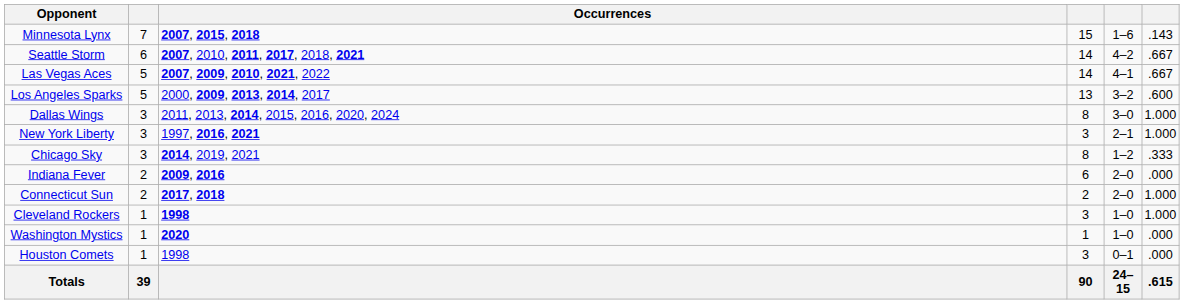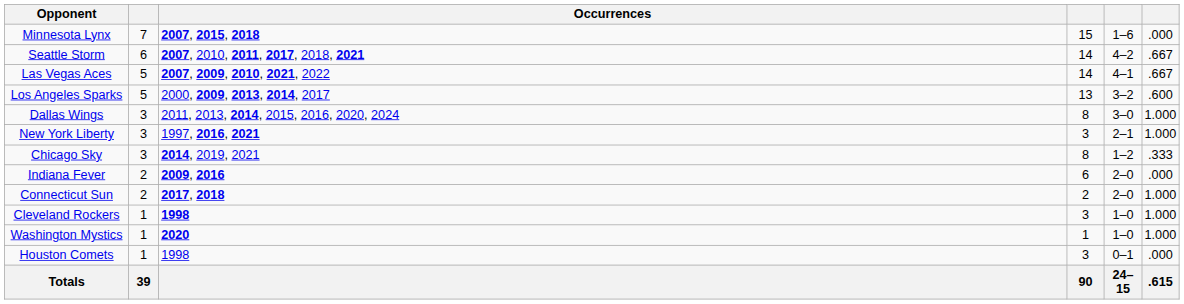 <table class="wikitable sortable" style="text-align: center; width: 75%;">
 <tr>
 <th width="150">Opponent</th>
 <th width="30"></th>
 <th>Occurrences</th>
 <th width="40"></th>
 <th width="40"></th>
 <th width="40"></th>
 </tr>
 <tr>
 <td><a href='#'>Minnesota Lynx</a></td>
 <td>7</td>
 <td align=left><strong><a href='#'>2007</a></strong>, <strong><a href='#'>2015</a></strong>, <strong><a href='#'>2018</a></strong></td>
 <td>15</td>
 <td>1–6</td>
-<td>.143</td>
+<td>.000</td>
 </tr>
 <tr>
 <td><a href='#'>Seattle Storm</a></td>
 <td>6</td>
 <td align=left><strong><a href='#'>2007</a></strong>, <a href='#'>2010</a>, <strong><a href='#'>2011</a></strong>, <strong><a href='#'>2017</a></strong>, <a href='#'>2018</a>, <strong><a href='#'>2021</a></strong></td>
 <td>14</td>
 <td>4–2</td>
 <td>.667</td>
 </tr>
 <tr>
 <td><a href='#'>Las Vegas Aces</a></td>
 <td>5</td>
 <td align="left"><strong><a href='#'>2007</a></strong>, <strong><a href='#'>2009</a></strong>, <strong><a href='#'>2010</a></strong>, <strong><a href='#'>2021</a></strong>, <a href='#'>2022</a></td>
 <td>14</td>
 <td>4–1</td>
 <td>.667</td>
 </tr>
 <tr>
 <td><a href='#'>Los Angeles Sparks</a></td>
 <td>5</td>
 <td align=left><a href='#'>2000</a>, <strong><a href='#'>2009</a></strong>, <strong><a href='#'>2013</a></strong>, <strong><a href='#'>2014</a></strong>, <a href='#'>2017</a></td>
 <td>13</td>
 <td>3–2</td>
 <td>.600</td>
 </tr>
 <tr>
 <td><a href='#'>Dallas Wings</a></td>
 <td>3</td>
 <td align=left><a href='#'>2011</a>, <a href='#'>2013</a>, <strong><a href='#'>2014</a></strong>, <a href='#'>2015</a>, <a href='#'>2016</a>, <a href='#'>2020</a>, <a href='#'>2024</a></td>
 <td>8</td>
 <td>3–0</td>
 <td>1.000</td>
 </tr>
 <tr>
 <td><a href='#'>New York Liberty</a></td>
 <td>3</td>
 <td align=left><a href='#'>1997</a>, <strong><a href='#'>2016</a></strong>, <strong><a href='#'>2021</a></strong></td>
 <td>3</td>
 <td>2–1</td>
 <td>1.000</td>
 </tr>
 <tr>
 <td><a href='#'>Chicago Sky</a></td>
 <td>3</td>
 <td align=left><strong><a href='#'>2014</a></strong>, <a href='#'>2019</a>, <a href='#'>2021</a></td>
 <td>8</td>
 <td>1–2</td>
 <td>.333</td>
 </tr>
 <tr>
 <td><a href='#'>Indiana Fever</a></td>
 <td>2</td>
 <td align=left><strong><a href='#'>2009</a></strong>, <strong><a href='#'>2016</a></strong></td>
 <td>6</td>
 <td>2–0</td>
 <td>.000</td>
 </tr>
 <tr>
 <td><a href='#'>Connecticut Sun</a></td>
 <td>2</td>
 <td align=left><strong><a href='#'>2017</a></strong>, <strong><a href='#'>2018</a></strong></td>
 <td>2</td>
 <td>2–0</td>
 <td>1.000</td>
 </tr>
 <tr>
 <td><a href='#'>Cleveland Rockers</a></td>
 <td>1</td>
 <td align=left><strong><a href='#'>1998</a></strong></td>
 <td>3</td>
 <td>1–0</td>
 <td>1.000</td>
 </tr>
 <tr>
 <td><a href='#'>Washington Mystics</a></td>
 <td>1</td>
 <td align=left><strong><a href='#'>2020</a></strong></td>
 <td>1</td>
 <td>1–0</td>
-<td>.000</td>
+<td>1.000</td>
 </tr>
 <tr>
 <td><a href='#'>Houston Comets</a></td>
 <td>1</td>
 <td align=left><a href='#'>1998</a></td>
 <td>3</td>
 <td>0–1</td>
 <td>.000</td>
 </tr>
 <tr>
 <th width="150">Totals</th>
 <th width="30">39</th>
 <th></th>
 <th width="40">90</th>
 <th width="40">24–15</th>
 <th width="40">.615</th>
 </tr>
 </table>
